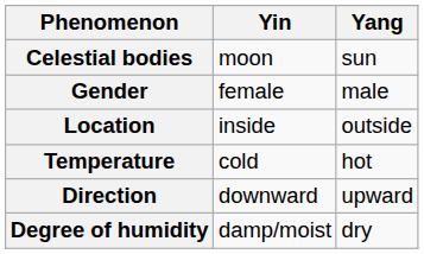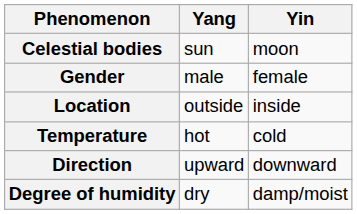 <table class="wikitable">
 <tr>
 <th>Phenomenon</th>
+<th>Yang</th>
 <th>Yin</th>
-<th>Yang</th>
 </tr>
 <tr>
 <th>Celestial bodies</th>
+<td>sun</td>
 <td>moon</td>
-<td>sun</td>
 </tr>
 <tr>
 <th>Gender</th>
+<td>male</td>
 <td>female</td>
-<td>male</td>
 </tr>
 <tr>
 <th>Location</th>
+<td>outside</td>
 <td>inside</td>
-<td>outside</td>
 </tr>
 <tr>
 <th>Temperature</th>
+<td>hot</td>
 <td>cold</td>
-<td>hot</td>
 </tr>
 <tr>
 <th>Direction</th>
+<td>upward</td>
 <td>downward</td>
-<td>upward</td>
 </tr>
 <tr>
 <th>Degree of humidity</th>
+<td>dry</td>
 <td>damp/moist</td>
-<td>dry</td>
 </tr>
 </table>
